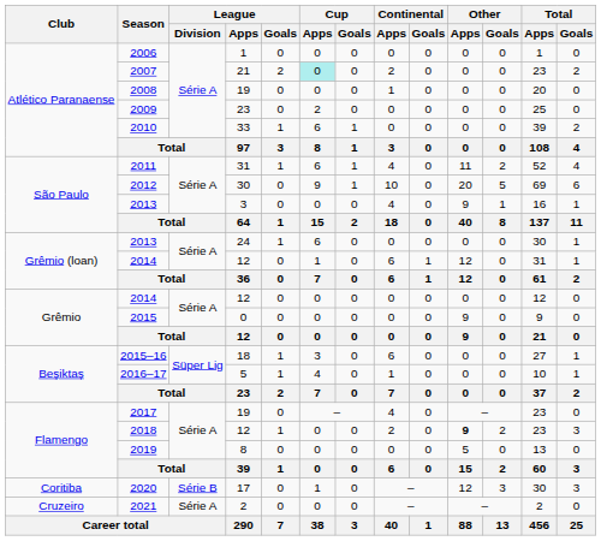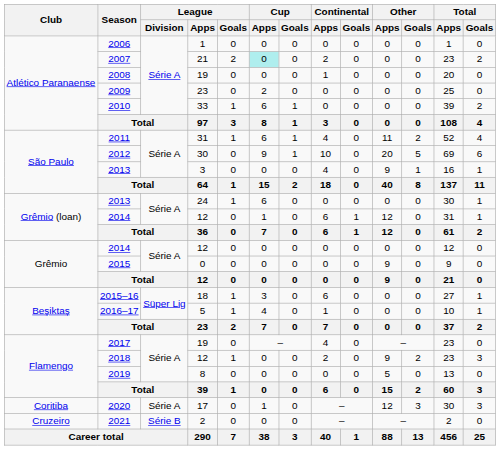 <table class="wikitable" style="text-align:center">
 <tr>
 <th rowspan="2">Club</th>
 <th rowspan="2">Season</th>
 <th colspan="3">League</th>
 <th colspan="2">Cup</th>
 <th colspan="2">Continental</th>
 <th colspan="2">Other</th>
 <th colspan="2">Total</th>
 </tr>
 <tr>
 <th>Division</th>
 <th>Apps</th>
 <th>Goals</th>
 <th>Apps</th>
 <th>Goals</th>
 <th>Apps</th>
 <th>Goals</th>
 <th>Apps</th>
 <th>Goals</th>
 <th>Apps</th>
 <th>Goals</th>
 </tr>
 <tr>
 <td rowspan="6"><a href='#'>Atlético Paranaense</a></td>
 <td><a href='#'>2006</a></td>
 <td rowspan="5"><a href='#'>Série A</a></td>
 <td>1</td>
 <td>0</td>
 <td>0</td>
 <td>0</td>
 <td>0</td>
 <td>0</td>
 <td>0</td>
 <td>0</td>
 <td>1</td>
 <td>0</td>
 </tr>
 <tr>
 <td><a href='#'>2007</a></td>
 <td>21</td>
 <td>2</td>
 <td style="background: paleturquoise;">0</td>
 <td>0</td>
 <td>2</td>
 <td>0</td>
 <td>0</td>
 <td>0</td>
 <td>23</td>
 <td>2</td>
 </tr>
 <tr>
 <td><a href='#'>2008</a></td>
 <td>19</td>
 <td>0</td>
 <td>0</td>
 <td>0</td>
 <td>1</td>
 <td>0</td>
 <td>0</td>
 <td>0</td>
 <td>20</td>
 <td>0</td>
 </tr>
 <tr>
 <td><a href='#'>2009</a></td>
 <td>23</td>
 <td>0</td>
 <td>2</td>
 <td>0</td>
 <td>0</td>
 <td>0</td>
 <td>0</td>
 <td>0</td>
 <td>25</td>
 <td>0</td>
 </tr>
 <tr>
 <td><a href='#'>2010</a></td>
 <td>33</td>
 <td>1</td>
 <td>6</td>
 <td>1</td>
 <td>0</td>
 <td>0</td>
 <td>0</td>
 <td>0</td>
 <td>39</td>
 <td>2</td>
 </tr>
 <tr>
 <th colspan="2">Total</th>
 <th>97</th>
 <th>3</th>
 <th>8</th>
 <th>1</th>
 <th>3</th>
 <th>0</th>
 <th>0</th>
 <th>0</th>
 <th>108</th>
 <th>4</th>
 </tr>
 <tr>
 <td rowspan="4"><a href='#'>São Paulo</a></td>
 <td><a href='#'>2011</a></td>
 <td rowspan="3">Série A</td>
 <td>31</td>
 <td>1</td>
 <td>6</td>
 <td>1</td>
 <td>4</td>
 <td>0</td>
 <td>11</td>
 <td>2</td>
 <td>52</td>
 <td>4</td>
 </tr>
 <tr>
 <td><a href='#'>2012</a></td>
 <td>30</td>
 <td>0</td>
 <td>9</td>
 <td>1</td>
 <td>10</td>
 <td>0</td>
 <td>20</td>
 <td>5</td>
 <td>69</td>
 <td>6</td>
 </tr>
 <tr>
 <td><a href='#'>2013</a></td>
 <td>3</td>
 <td>0</td>
 <td>0</td>
 <td>0</td>
 <td>4</td>
 <td>0</td>
 <td>9</td>
 <td>1</td>
 <td>16</td>
 <td>1</td>
 </tr>
 <tr>
 <th colspan="2">Total</th>
 <th>64</th>
 <th>1</th>
 <th>15</th>
 <th>2</th>
 <th>18</th>
 <th>0</th>
 <th>40</th>
 <th>8</th>
 <th>137</th>
 <th>11</th>
 </tr>
 <tr>
 <td rowspan="3"><a href='#'>Grêmio</a> (loan)</td>
 <td><a href='#'>2013</a></td>
 <td rowspan="2">Série A</td>
 <td>24</td>
 <td>1</td>
 <td>6</td>
 <td>0</td>
 <td>0</td>
 <td>0</td>
 <td>0</td>
 <td>0</td>
 <td>30</td>
 <td>1</td>
 </tr>
 <tr>
 <td><a href='#'>2014</a></td>
 <td>12</td>
 <td>0</td>
 <td>1</td>
 <td>0</td>
 <td>6</td>
 <td>1</td>
 <td>12</td>
 <td>0</td>
 <td>31</td>
 <td>1</td>
 </tr>
 <tr>
 <th colspan="2">Total</th>
 <th>36</th>
 <th>0</th>
 <th>7</th>
 <th>0</th>
 <th>6</th>
 <th>1</th>
 <th>12</th>
 <th>0</th>
 <th>61</th>
 <th>2</th>
 </tr>
 <tr>
 <td rowspan="3">Grêmio</td>
 <td><a href='#'>2014</a></td>
 <td rowspan="2">Série A</td>
 <td>12</td>
 <td>0</td>
 <td>0</td>
 <td>0</td>
 <td>0</td>
 <td>0</td>
 <td>0</td>
 <td>0</td>
 <td>12</td>
 <td>0</td>
 </tr>
 <tr>
 <td><a href='#'>2015</a></td>
 <td>0</td>
 <td>0</td>
 <td>0</td>
 <td>0</td>
 <td>0</td>
 <td>0</td>
 <td>9</td>
 <td>0</td>
 <td>9</td>
 <td>0</td>
 </tr>
 <tr>
 <th colspan="2">Total</th>
 <th>12</th>
 <th>0</th>
 <th>0</th>
 <th>0</th>
 <th>0</th>
 <th>0</th>
 <th>9</th>
 <th>0</th>
 <th>21</th>
 <th>0</th>
 </tr>
 <tr>
 <td rowspan="3"><a href='#'>Beşiktaş</a></td>
 <td><a href='#'>2015–16</a></td>
 <td rowspan="2"><a href='#'>Süper Lig</a></td>
 <td>18</td>
 <td>1</td>
 <td>3</td>
 <td>0</td>
 <td>6</td>
 <td>0</td>
 <td>0</td>
 <td>0</td>
 <td>27</td>
 <td>1</td>
 </tr>
 <tr>
 <td><a href='#'>2016–17</a></td>
 <td>5</td>
 <td>1</td>
 <td>4</td>
 <td>0</td>
 <td>1</td>
 <td>0</td>
 <td>0</td>
 <td>0</td>
 <td>10</td>
 <td>1</td>
 </tr>
 <tr>
 <th colspan="2">Total</th>
 <th>23</th>
 <th>2</th>
 <th>7</th>
 <th>0</th>
 <th>7</th>
 <th>0</th>
 <th>0</th>
 <th>0</th>
 <th>37</th>
 <th>2</th>
 </tr>
 <tr>
 <td rowspan="4"><a href='#'>Flamengo</a></td>
 <td><a href='#'>2017</a></td>
 <td rowspan="3">Série A</td>
 <td>19</td>
 <td>0</td>
 <td colspan="2">–</td>
 <td>4</td>
 <td>0</td>
 <td colspan="2">–</td>
 <td>23</td>
 <td>0</td>
 </tr>
 <tr>
 <td><a href='#'>2018</a></td>
 <td>12</td>
 <td>1</td>
 <td>0</td>
 <td>0</td>
 <td>2</td>
 <td>0</td>
-<td><strong>9</strong></td>
+<td>9</td>
 <td>2</td>
 <td>23</td>
 <td>3</td>
 </tr>
 <tr>
 <td><a href='#'>2019</a></td>
 <td>8</td>
 <td>0</td>
 <td>0</td>
 <td>0</td>
 <td>0</td>
 <td>0</td>
 <td>5</td>
 <td>0</td>
 <td>13</td>
 <td>0</td>
 </tr>
 <tr>
 <th colspan="2">Total</th>
 <th>39</th>
 <th>1</th>
 <th>0</th>
 <th>0</th>
 <th>6</th>
 <th>0</th>
 <th>15</th>
 <th>2</th>
 <th>60</th>
 <th>3</th>
 </tr>
 <tr>
 <td><a href='#'>Coritiba</a></td>
 <td><a href='#'>2020</a></td>
-<td><a href='#'>Série B</a></td>
+<td>Série A</td>
 <td>17</td>
 <td>0</td>
 <td>1</td>
 <td>0</td>
 <td colspan="2">–</td>
 <td>12</td>
 <td>3</td>
 <td>30</td>
 <td>3</td>
 </tr>
 <tr>
 <td><a href='#'>Cruzeiro</a></td>
 <td><a href='#'>2021</a></td>
-<td>Série A</td>
+<td><a href='#'>Série B</a></td>
 <td>2</td>
 <td>0</td>
 <td>0</td>
 <td>0</td>
 <td colspan="2">–</td>
 <td colspan="2">–</td>
 <td>2</td>
 <td>0</td>
 </tr>
 <tr>
 <th colspan="3">Career total</th>
 <th>290</th>
 <th>7</th>
 <th>38</th>
 <th>3</th>
 <th>40</th>
 <th>1</th>
 <th>88</th>
 <th>13</th>
 <th>456</th>
 <th>25</th>
 </tr>
 </table>
